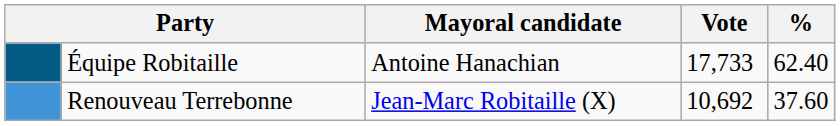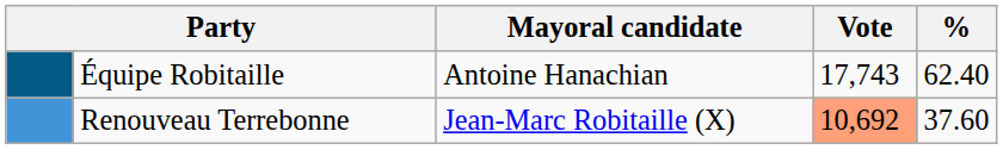 <table class="wikitable">
 <tr>
 <th bgcolor="#DDDDFF" width="230px" colspan="2">Party</th>
 <th bgcolor="#DDDDFF" width="200px">Mayoral candidate</th>
 <th bgcolor="#DDDDFF" width="50px">Vote</th>
 <th bgcolor="#DDDDFF" width="30px">%</th>
 </tr>
 <tr>
 <td bgcolor=#025A85 width="30px"> </td>
 <td>Équipe Robitaille</td>
 <td>Antoine Hanachian</td>
-<td>17,733</td>
+<td>17,743</td>
 <td>62.40</td>
 </tr>
 <tr>
 <td bgcolor=#4194D7 width="30px"> </td>
 <td>Renouveau Terrebonne</td>
 <td><a href='#'>Jean-Marc Robitaille</a> (X)</td>
-<td>10,692</td>
+<td style="background: lightsalmon;">10,692</td>
 <td>37.60</td>
 </tr>
 </table>
